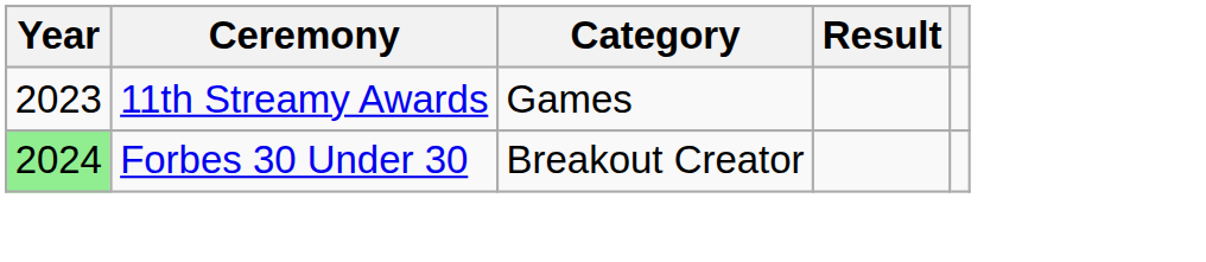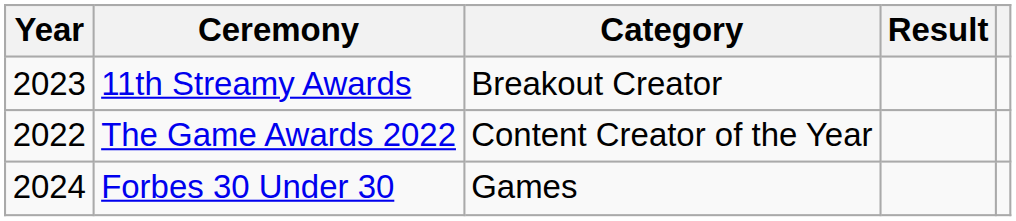 <table class="wikitable">
 <tr>
 <th>Year</th>
 <th>Ceremony</th>
 <th>Category</th>
 <th>Result</th>
 <th></th>
 </tr>
 <tr>
 <td>2023</td>
 <td><a href='#'>11th Streamy Awards</a></td>
+<td>Breakout Creator</td>
+<td></td>
+<td align="center"></td>
+</tr>
+<tr>
+<td>2022</td>
+<td><a href='#'>The Game Awards 2022</a></td>
+<td>Content Creator of the Year</td>
+<td></td>
+<td align="center"></td>
+</tr>
+<tr>
+<td>2024</td>
+<td><a href='#'>Forbes 30 Under 30</a></td>
 <td>Games</td>
 <td></td>
 <td align="center"></td>
 </tr>
-<tr>
-<td style="background: lightgreen;">2024</td>
-<td><a href='#'>Forbes 30 Under 30</a></td>
-<td>Breakout Creator</td>
-<td></td>
-<td align="center"></td>
-</tr>
 </table>
